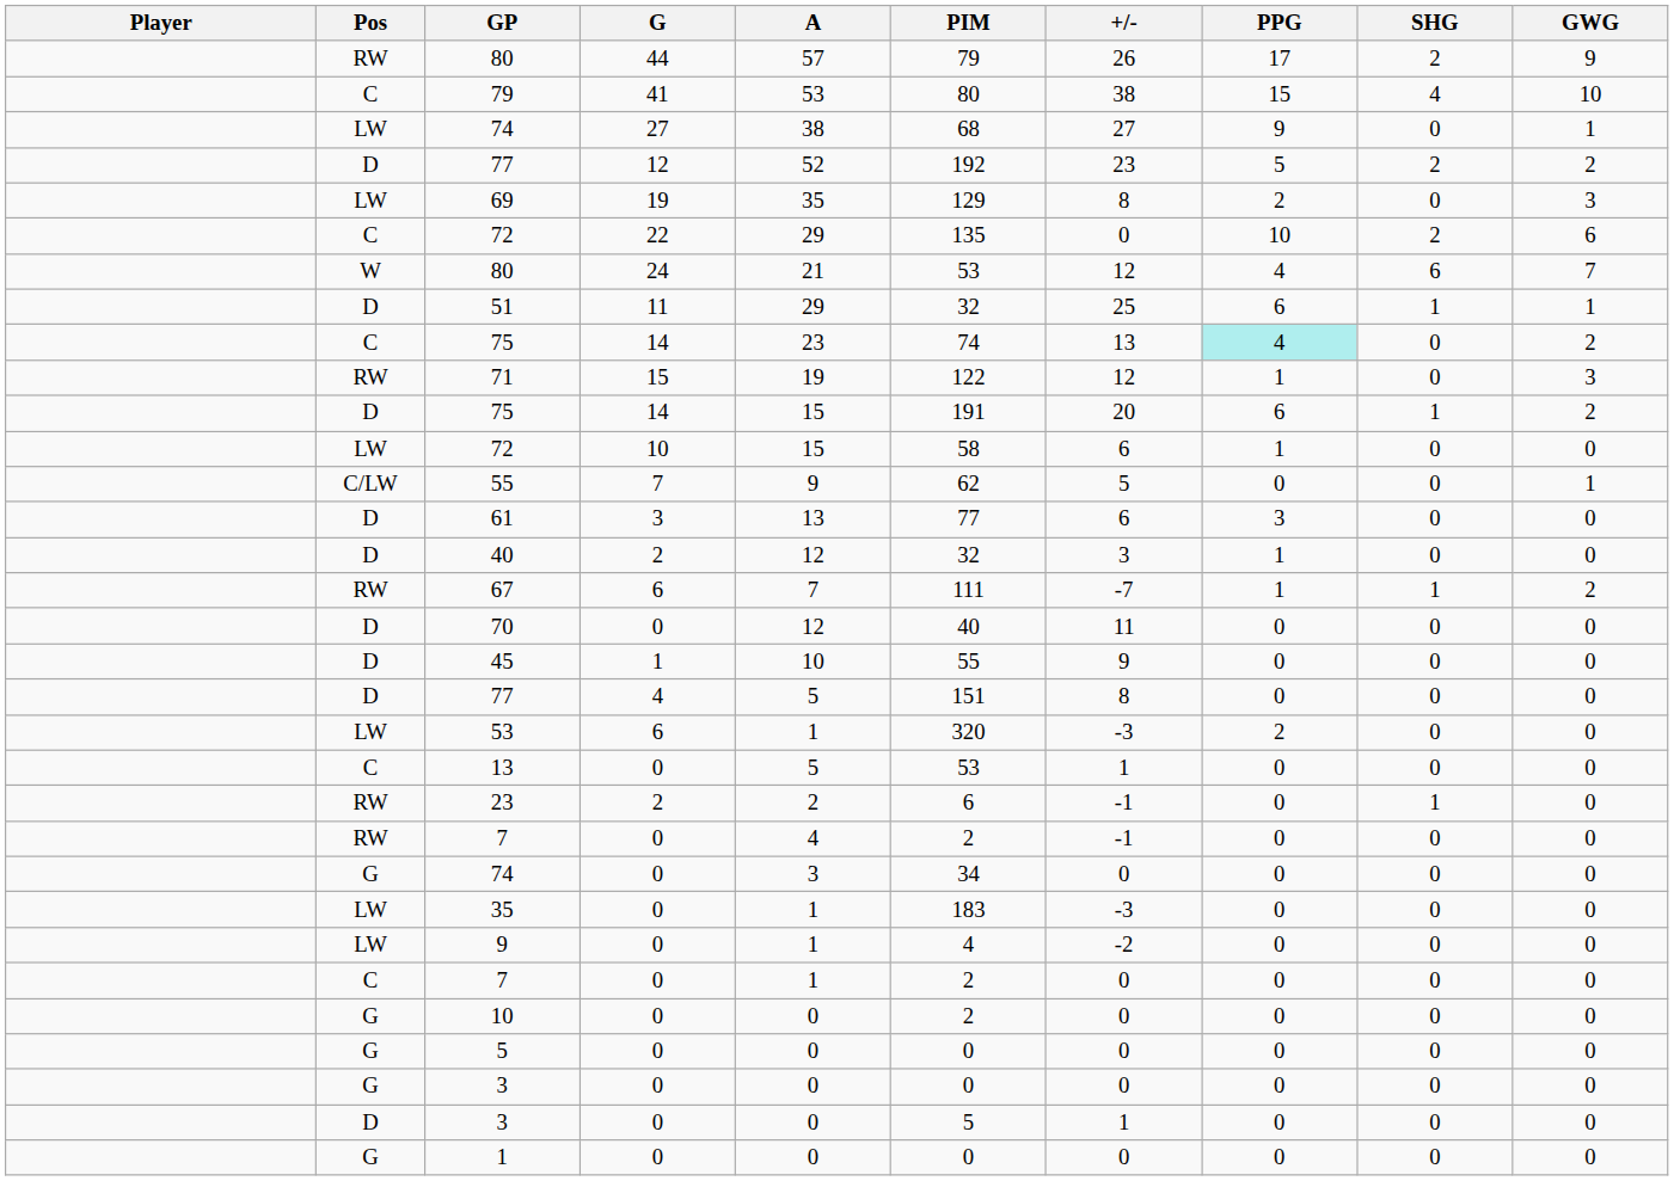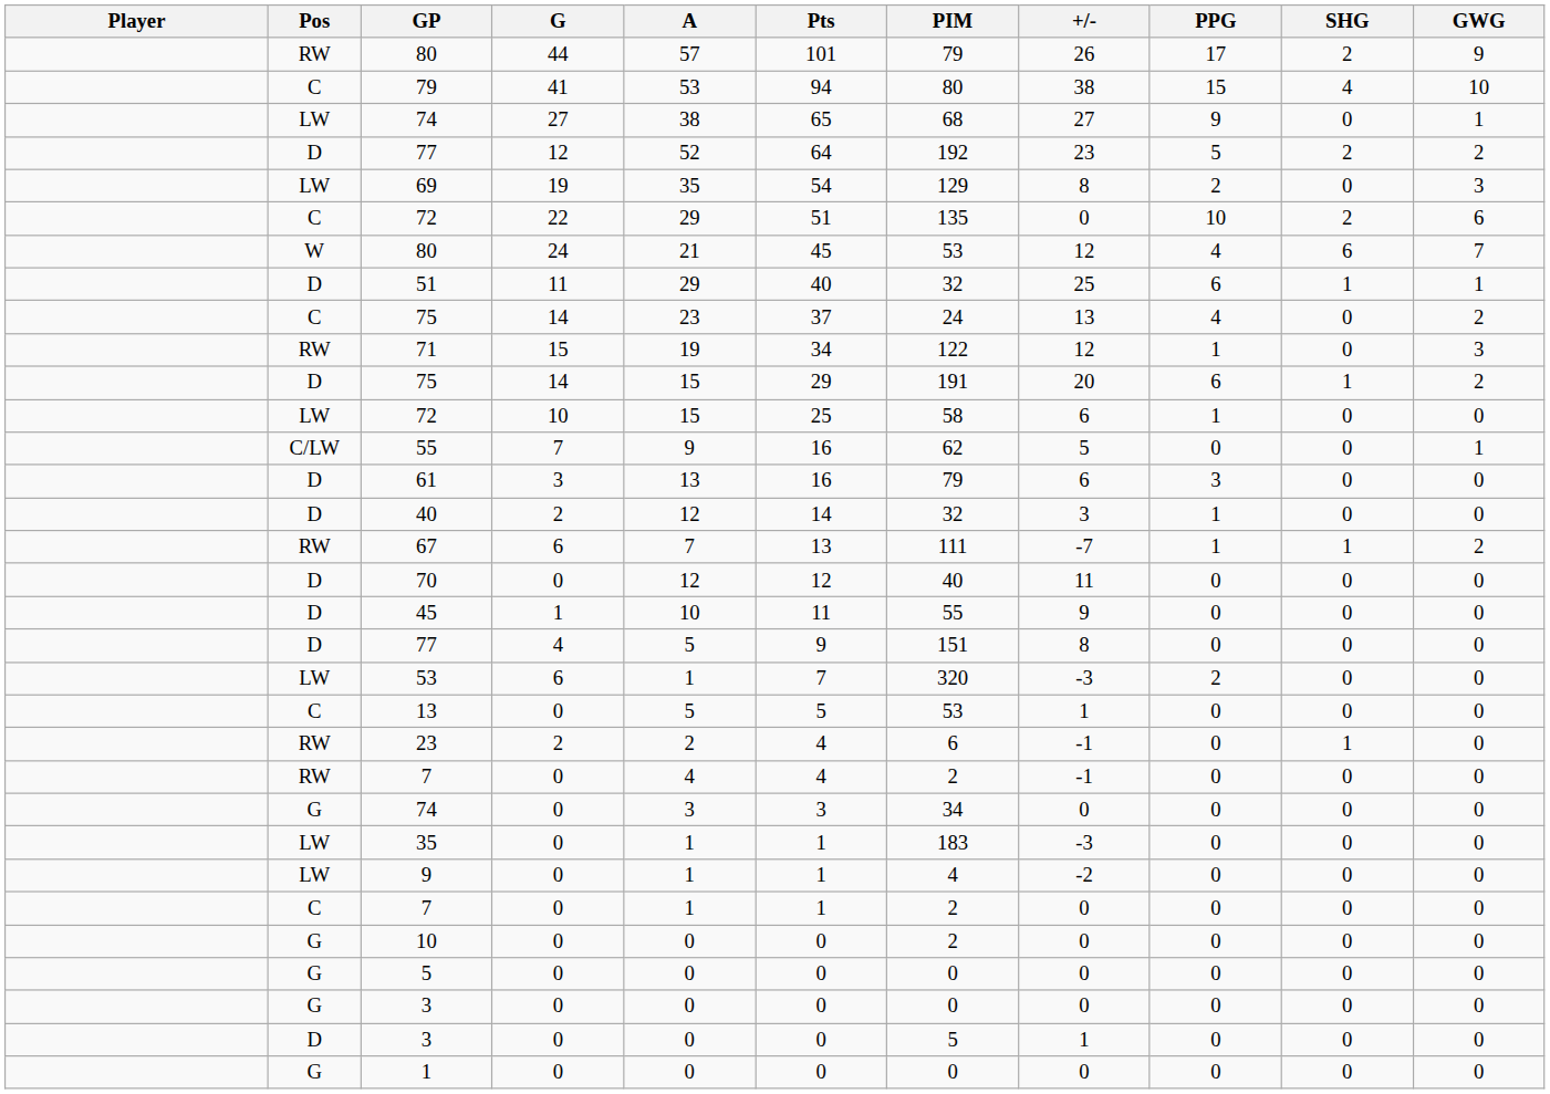 <table class="wikitable sortable" width="60%">
 <tr>
 <th width="10%">Player</th>
 <th width="3%" title="Position">Pos</th>
 <th width="5%" title="Games played">GP</th>
 <th width="5%" title="Goals">G</th>
 <th width="5%" title="Assists">A</th>
+<th width="5%" title="Points">Pts</th>
 <th width="5%" title="Penalties in Minutes">PIM</th>
 <th width="5%" title="Plus/minus">+/-</th>
 <th width="5%" title="Power play goals">PPG</th>
 <th width="5%" title="Short-handed goals">SHG</th>
 <th width="5%" title="Game-winning goals">GWG</th>
 </tr>
 <tr align="center">
 <td align="right"></td>
 <td>RW</td>
 <td>80</td>
 <td>44</td>
 <td>57</td>
+<td>101</td>
 <td>79</td>
 <td>26</td>
 <td>17</td>
 <td>2</td>
 <td>9</td>
 </tr>
 <tr align="center">
 <td align="right"></td>
 <td>C</td>
 <td>79</td>
 <td>41</td>
 <td>53</td>
+<td>94</td>
 <td>80</td>
 <td>38</td>
 <td>15</td>
 <td>4</td>
 <td>10</td>
 </tr>
 <tr align="center">
 <td align="right"></td>
 <td>LW</td>
 <td>74</td>
 <td>27</td>
 <td>38</td>
+<td>65</td>
 <td>68</td>
 <td>27</td>
 <td>9</td>
 <td>0</td>
 <td>1</td>
 </tr>
 <tr align="center">
 <td align="right"></td>
 <td>D</td>
 <td>77</td>
 <td>12</td>
 <td>52</td>
+<td>64</td>
 <td>192</td>
 <td>23</td>
 <td>5</td>
 <td>2</td>
 <td>2</td>
 </tr>
 <tr align="center">
 <td align="right"></td>
 <td>LW</td>
 <td>69</td>
 <td>19</td>
 <td>35</td>
+<td>54</td>
 <td>129</td>
 <td>8</td>
 <td>2</td>
 <td>0</td>
 <td>3</td>
 </tr>
 <tr align="center">
 <td align="right"></td>
 <td>C</td>
 <td>72</td>
 <td>22</td>
 <td>29</td>
+<td>51</td>
 <td>135</td>
 <td>0</td>
 <td>10</td>
 <td>2</td>
 <td>6</td>
 </tr>
 <tr align="center">
 <td align="right"></td>
 <td>W</td>
 <td>80</td>
 <td>24</td>
 <td>21</td>
+<td>45</td>
 <td>53</td>
 <td>12</td>
 <td>4</td>
 <td>6</td>
 <td>7</td>
 </tr>
 <tr align="center">
 <td align="right"></td>
 <td>D</td>
 <td>51</td>
 <td>11</td>
 <td>29</td>
+<td>40</td>
 <td>32</td>
 <td>25</td>
 <td>6</td>
 <td>1</td>
 <td>1</td>
 </tr>
 <tr align="center">
 <td align="right"></td>
 <td>C</td>
 <td>75</td>
 <td>14</td>
 <td>23</td>
-<td>74</td>
+<td>37</td>
+<td>24</td>
 <td>13</td>
-<td style="background: paleturquoise;">4</td>
+<td>4</td>
 <td>0</td>
 <td>2</td>
 </tr>
 <tr align="center">
 <td align="right"></td>
 <td>RW</td>
 <td>71</td>
 <td>15</td>
 <td>19</td>
+<td>34</td>
 <td>122</td>
 <td>12</td>
 <td>1</td>
 <td>0</td>
 <td>3</td>
 </tr>
 <tr align="center">
 <td align="right"></td>
 <td>D</td>
 <td>75</td>
 <td>14</td>
 <td>15</td>
+<td>29</td>
 <td>191</td>
 <td>20</td>
 <td>6</td>
 <td>1</td>
 <td>2</td>
 </tr>
 <tr align="center">
 <td align="right"></td>
 <td>LW</td>
 <td>72</td>
 <td>10</td>
 <td>15</td>
+<td>25</td>
 <td>58</td>
 <td>6</td>
 <td>1</td>
 <td>0</td>
 <td>0</td>
 </tr>
 <tr align="center">
 <td align="right"></td>
 <td>C/LW</td>
 <td>55</td>
 <td>7</td>
 <td>9</td>
+<td>16</td>
 <td>62</td>
 <td>5</td>
 <td>0</td>
 <td>0</td>
 <td>1</td>
 </tr>
 <tr align="center">
 <td align="right"></td>
 <td>D</td>
 <td>61</td>
 <td>3</td>
 <td>13</td>
-<td>77</td>
+<td>16</td>
+<td>79</td>
 <td>6</td>
 <td>3</td>
 <td>0</td>
 <td>0</td>
 </tr>
 <tr align="center">
 <td align="right"></td>
 <td>D</td>
 <td>40</td>
 <td>2</td>
 <td>12</td>
+<td>14</td>
 <td>32</td>
 <td>3</td>
 <td>1</td>
 <td>0</td>
 <td>0</td>
 </tr>
 <tr align="center">
 <td align="right"></td>
 <td>RW</td>
 <td>67</td>
 <td>6</td>
 <td>7</td>
+<td>13</td>
 <td>111</td>
 <td>-7</td>
 <td>1</td>
 <td>1</td>
 <td>2</td>
 </tr>
 <tr align="center">
 <td align="right"></td>
 <td>D</td>
 <td>70</td>
 <td>0</td>
+<td>12</td>
 <td>12</td>
 <td>40</td>
 <td>11</td>
 <td>0</td>
 <td>0</td>
 <td>0</td>
 </tr>
 <tr align="center">
 <td align="right"></td>
 <td>D</td>
 <td>45</td>
 <td>1</td>
 <td>10</td>
+<td>11</td>
 <td>55</td>
 <td>9</td>
 <td>0</td>
 <td>0</td>
 <td>0</td>
 </tr>
 <tr align="center">
 <td align="right"></td>
 <td>D</td>
 <td>77</td>
 <td>4</td>
 <td>5</td>
+<td>9</td>
 <td>151</td>
 <td>8</td>
 <td>0</td>
 <td>0</td>
 <td>0</td>
 </tr>
 <tr align="center">
 <td align="right"></td>
 <td>LW</td>
 <td>53</td>
 <td>6</td>
 <td>1</td>
+<td>7</td>
 <td>320</td>
 <td>-3</td>
 <td>2</td>
 <td>0</td>
 <td>0</td>
 </tr>
 <tr align="center">
 <td align="right"></td>
 <td>C</td>
 <td>13</td>
 <td>0</td>
+<td>5</td>
 <td>5</td>
 <td>53</td>
 <td>1</td>
 <td>0</td>
 <td>0</td>
 <td>0</td>
 </tr>
 <tr align="center">
 <td align="right"></td>
 <td>RW</td>
 <td>23</td>
 <td>2</td>
 <td>2</td>
+<td>4</td>
 <td>6</td>
 <td>-1</td>
 <td>0</td>
 <td>1</td>
 <td>0</td>
 </tr>
 <tr align="center">
 <td align="right"></td>
 <td>RW</td>
 <td>7</td>
 <td>0</td>
+<td>4</td>
 <td>4</td>
 <td>2</td>
 <td>-1</td>
 <td>0</td>
 <td>0</td>
 <td>0</td>
 </tr>
 <tr align="center">
 <td align="right"></td>
 <td>G</td>
 <td>74</td>
 <td>0</td>
 <td>3</td>
+<td>3</td>
 <td>34</td>
 <td>0</td>
 <td>0</td>
 <td>0</td>
 <td>0</td>
 </tr>
 <tr align="center">
 <td align="right"></td>
 <td>LW</td>
 <td>35</td>
 <td>0</td>
+<td>1</td>
 <td>1</td>
 <td>183</td>
 <td>-3</td>
 <td>0</td>
 <td>0</td>
 <td>0</td>
 </tr>
 <tr align="center">
 <td align="right"></td>
 <td>LW</td>
 <td>9</td>
 <td>0</td>
 <td>1</td>
+<td>1</td>
 <td>4</td>
 <td>-2</td>
 <td>0</td>
 <td>0</td>
 <td>0</td>
 </tr>
 <tr align="center">
 <td align="right"></td>
 <td>C</td>
 <td>7</td>
 <td>0</td>
 <td>1</td>
+<td>1</td>
 <td>2</td>
 <td>0</td>
 <td>0</td>
 <td>0</td>
 <td>0</td>
 </tr>
 <tr align="center">
 <td align="right"></td>
 <td>G</td>
 <td>10</td>
+<td>0</td>
 <td>0</td>
 <td>0</td>
 <td>2</td>
 <td>0</td>
 <td>0</td>
 <td>0</td>
 <td>0</td>
 </tr>
 <tr align="center">
 <td align="right"></td>
 <td>G</td>
 <td>5</td>
 <td>0</td>
 <td>0</td>
 <td>0</td>
 <td>0</td>
 <td>0</td>
 <td>0</td>
 <td>0</td>
+<td>0</td>
 </tr>
 <tr align="center">
 <td align="right"></td>
 <td>G</td>
 <td>3</td>
 <td>0</td>
 <td>0</td>
 <td>0</td>
 <td>0</td>
 <td>0</td>
 <td>0</td>
 <td>0</td>
+<td>0</td>
 </tr>
 <tr align="center">
 <td align="right"></td>
 <td>D</td>
 <td>3</td>
+<td>0</td>
 <td>0</td>
 <td>0</td>
 <td>5</td>
 <td>1</td>
 <td>0</td>
 <td>0</td>
 <td>0</td>
 </tr>
 <tr align="center">
 <td align="right"></td>
 <td>G</td>
 <td>1</td>
 <td>0</td>
 <td>0</td>
 <td>0</td>
 <td>0</td>
 <td>0</td>
 <td>0</td>
 <td>0</td>
+<td>0</td>
 </tr>
 </table>
